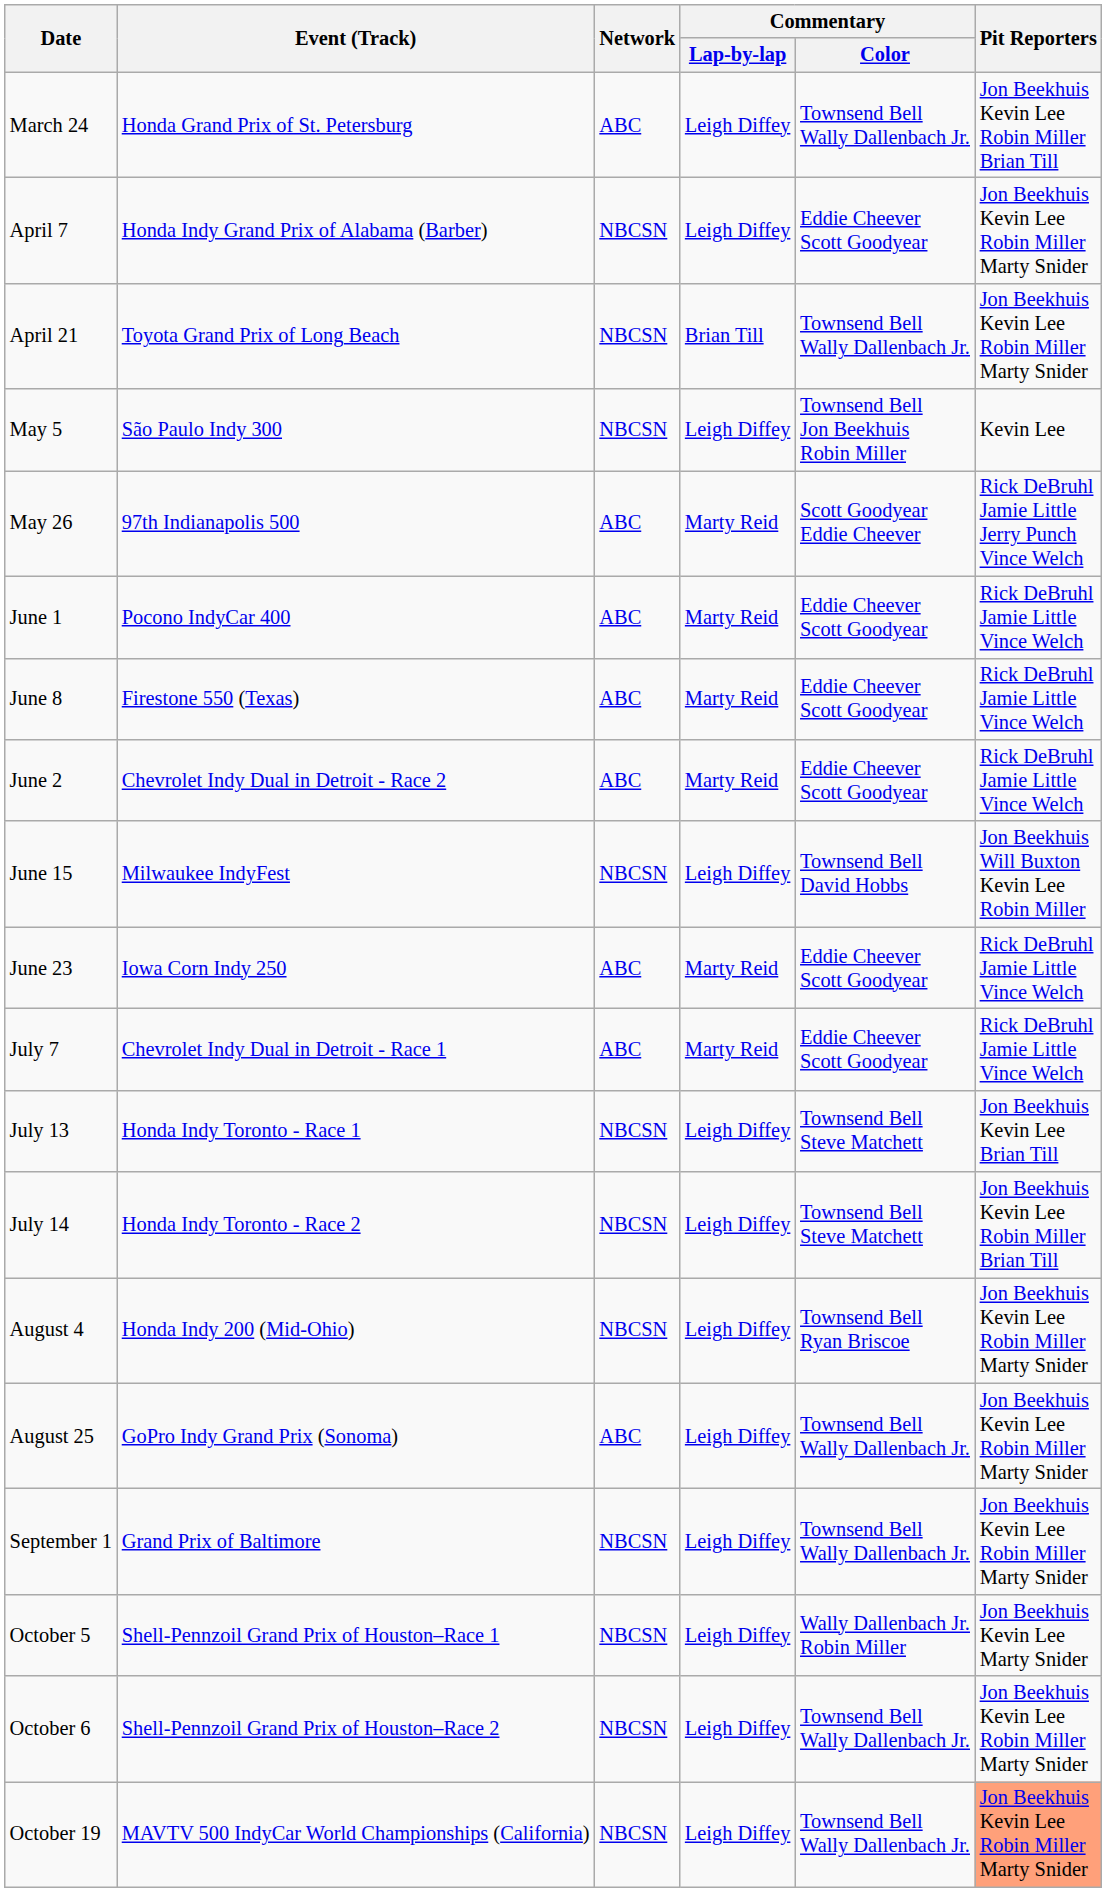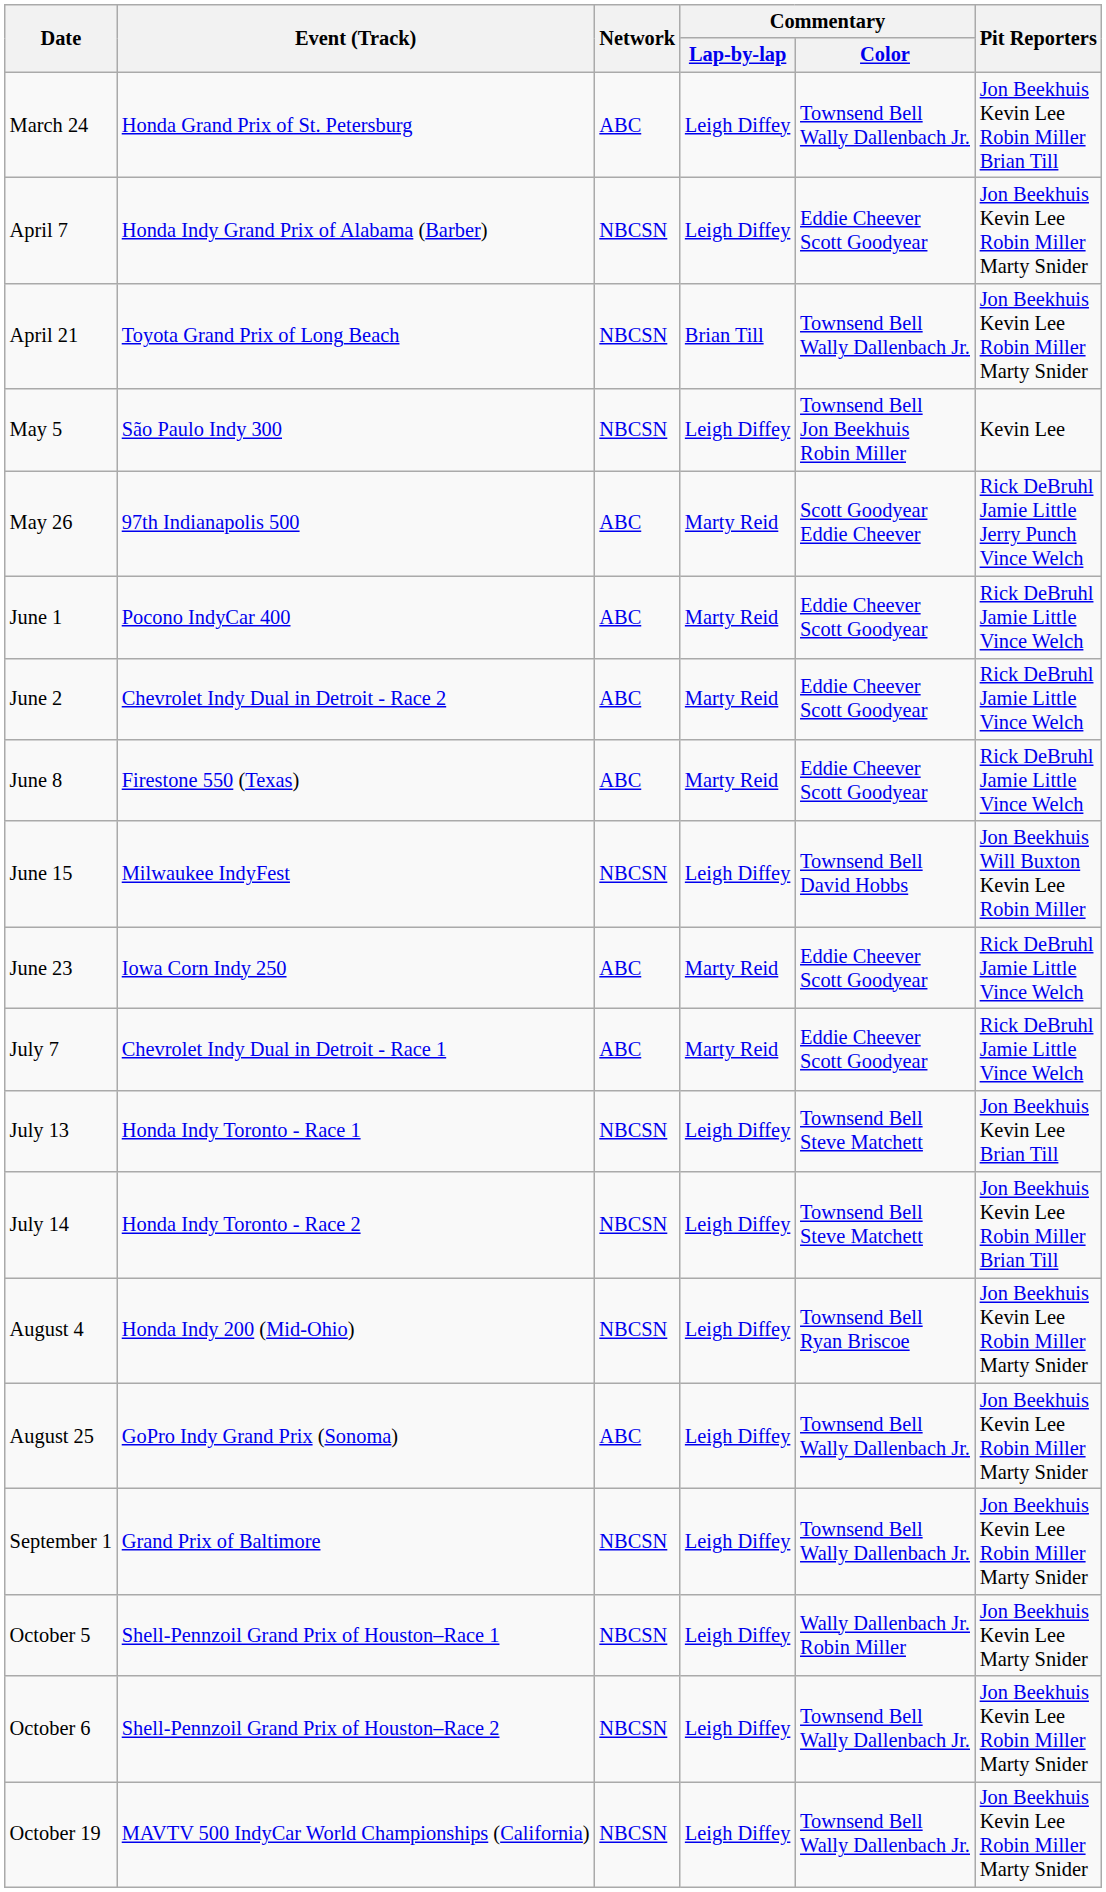 <table class="wikitable" style="font-size: 85%;">
 <tr>
 <th rowspan=2>Date</th>
 <th rowspan=2>Event (Track)</th>
 <th rowspan=2>Network<br></th>
 <th colspan=2>Commentary</th>
 <th rowspan=2>Pit Reporters</th>
 </tr>
 <tr>
 <th><a href='#'>Lap-by-lap</a></th>
 <th><a href='#'>Color</a></th>
 </tr>
 <tr>
 <td>March 24</td>
 <td><a href='#'>Honda Grand Prix of St. Petersburg</a></td>
 <td><a href='#'>ABC</a></td>
 <td><a href='#'>Leigh Diffey</a></td>
 <td><a href='#'>Townsend Bell</a><br><a href='#'>Wally Dallenbach Jr.</a></td>
 <td><a href='#'>Jon Beekhuis</a><br>Kevin Lee<br><a href='#'>Robin Miller</a><br><a href='#'>Brian Till</a></td>
 </tr>
 <tr>
 <td>April 7</td>
 <td><a href='#'>Honda Indy Grand Prix of Alabama</a> (<a href='#'>Barber</a>)</td>
 <td><a href='#'>NBCSN</a></td>
 <td><a href='#'>Leigh Diffey</a></td>
 <td><a href='#'>Eddie Cheever</a><br><a href='#'>Scott Goodyear</a></td>
 <td><a href='#'>Jon Beekhuis</a><br>Kevin Lee<br><a href='#'>Robin Miller</a><br>Marty Snider</td>
 </tr>
 <tr>
 <td>April 21</td>
 <td><a href='#'>Toyota Grand Prix of Long Beach</a></td>
 <td><a href='#'>NBCSN</a></td>
 <td><a href='#'>Brian Till</a></td>
 <td><a href='#'>Townsend Bell</a><br><a href='#'>Wally Dallenbach Jr.</a></td>
 <td><a href='#'>Jon Beekhuis</a><br>Kevin Lee<br><a href='#'>Robin Miller</a><br>Marty Snider</td>
 </tr>
 <tr>
 <td>May 5</td>
 <td><a href='#'>São Paulo Indy 300</a></td>
 <td><a href='#'>NBCSN</a></td>
 <td><a href='#'>Leigh Diffey</a></td>
 <td><a href='#'>Townsend Bell</a><br><a href='#'>Jon Beekhuis</a><br><a href='#'>Robin Miller</a></td>
 <td>Kevin Lee</td>
 </tr>
 <tr>
 <td>May 26</td>
 <td><a href='#'>97th Indianapolis 500</a></td>
 <td><a href='#'>ABC</a></td>
 <td><a href='#'>Marty Reid</a></td>
 <td><a href='#'>Scott Goodyear</a><br><a href='#'>Eddie Cheever</a></td>
 <td><a href='#'>Rick DeBruhl</a><br><a href='#'>Jamie Little</a><br><a href='#'>Jerry Punch</a><br><a href='#'>Vince Welch</a></td>
 </tr>
 <tr>
 <td>June 1</td>
 <td><a href='#'>Pocono IndyCar 400</a></td>
 <td><a href='#'>ABC</a></td>
 <td><a href='#'>Marty Reid</a></td>
 <td><a href='#'>Eddie Cheever</a><br><a href='#'>Scott Goodyear</a></td>
 <td><a href='#'>Rick DeBruhl</a><br><a href='#'>Jamie Little</a><br><a href='#'>Vince Welch</a></td>
 </tr>
 <tr>
-<td>June 8</td>
-<td><a href='#'>Firestone 550</a> (<a href='#'>Texas</a>)</td>
+<td>June 2</td>
+<td><a href='#'>Chevrolet Indy Dual in Detroit - Race 2</a></td>
 <td><a href='#'>ABC</a></td>
 <td><a href='#'>Marty Reid</a></td>
 <td><a href='#'>Eddie Cheever</a><br><a href='#'>Scott Goodyear</a></td>
 <td><a href='#'>Rick DeBruhl</a><br><a href='#'>Jamie Little</a><br><a href='#'>Vince Welch</a></td>
 </tr>
 <tr>
-<td>June 2</td>
-<td><a href='#'>Chevrolet Indy Dual in Detroit - Race 2</a></td>
+<td>June 8</td>
+<td><a href='#'>Firestone 550</a> (<a href='#'>Texas</a>)</td>
 <td><a href='#'>ABC</a></td>
 <td><a href='#'>Marty Reid</a></td>
 <td><a href='#'>Eddie Cheever</a><br><a href='#'>Scott Goodyear</a></td>
 <td><a href='#'>Rick DeBruhl</a><br><a href='#'>Jamie Little</a><br><a href='#'>Vince Welch</a></td>
 </tr>
 <tr>
 <td>June 15</td>
 <td><a href='#'>Milwaukee IndyFest</a></td>
 <td><a href='#'>NBCSN</a></td>
 <td><a href='#'>Leigh Diffey</a></td>
 <td><a href='#'>Townsend Bell</a><br><a href='#'>David Hobbs</a></td>
 <td><a href='#'>Jon Beekhuis</a><br><a href='#'>Will Buxton</a><br>Kevin Lee<br><a href='#'>Robin Miller</a></td>
 </tr>
 <tr>
 <td>June 23</td>
 <td><a href='#'>Iowa Corn Indy 250</a></td>
 <td><a href='#'>ABC</a></td>
 <td><a href='#'>Marty Reid</a></td>
 <td><a href='#'>Eddie Cheever</a><br><a href='#'>Scott Goodyear</a></td>
 <td><a href='#'>Rick DeBruhl</a><br><a href='#'>Jamie Little</a><br><a href='#'>Vince Welch</a></td>
 </tr>
 <tr>
 <td>July 7</td>
 <td><a href='#'>Chevrolet Indy Dual in Detroit - Race 1</a></td>
 <td><a href='#'>ABC</a></td>
 <td><a href='#'>Marty Reid</a></td>
 <td><a href='#'>Eddie Cheever</a><br><a href='#'>Scott Goodyear</a></td>
 <td><a href='#'>Rick DeBruhl</a><br><a href='#'>Jamie Little</a><br><a href='#'>Vince Welch</a></td>
 </tr>
 <tr>
 <td>July 13</td>
 <td><a href='#'>Honda Indy Toronto - Race 1</a></td>
 <td><a href='#'>NBCSN</a></td>
 <td><a href='#'>Leigh Diffey</a></td>
 <td><a href='#'>Townsend Bell</a><br><a href='#'>Steve Matchett</a></td>
 <td><a href='#'>Jon Beekhuis</a><br>Kevin Lee<br><a href='#'>Brian Till</a></td>
 </tr>
 <tr>
 <td>July 14</td>
 <td><a href='#'>Honda Indy Toronto - Race 2</a></td>
 <td><a href='#'>NBCSN</a></td>
 <td><a href='#'>Leigh Diffey</a></td>
 <td><a href='#'>Townsend Bell</a><br><a href='#'>Steve Matchett</a></td>
 <td><a href='#'>Jon Beekhuis</a><br>Kevin Lee<br><a href='#'>Robin Miller</a><br><a href='#'>Brian Till</a></td>
 </tr>
 <tr>
 <td>August 4</td>
 <td><a href='#'>Honda Indy 200</a> (<a href='#'>Mid-Ohio</a>)</td>
 <td><a href='#'>NBCSN</a></td>
 <td><a href='#'>Leigh Diffey</a></td>
 <td><a href='#'>Townsend Bell</a><br><a href='#'>Ryan Briscoe</a></td>
 <td><a href='#'>Jon Beekhuis</a><br>Kevin Lee<br><a href='#'>Robin Miller</a><br>Marty Snider</td>
 </tr>
 <tr>
 <td>August 25</td>
 <td><a href='#'>GoPro Indy Grand Prix</a> (<a href='#'>Sonoma</a>)</td>
 <td><a href='#'>ABC</a></td>
 <td><a href='#'>Leigh Diffey</a></td>
 <td><a href='#'>Townsend Bell</a><br><a href='#'>Wally Dallenbach Jr.</a></td>
 <td><a href='#'>Jon Beekhuis</a><br>Kevin Lee<br><a href='#'>Robin Miller</a><br>Marty Snider</td>
 </tr>
 <tr>
 <td>September 1</td>
 <td><a href='#'>Grand Prix of Baltimore</a></td>
 <td><a href='#'>NBCSN</a></td>
 <td><a href='#'>Leigh Diffey</a></td>
 <td><a href='#'>Townsend Bell</a><br><a href='#'>Wally Dallenbach Jr.</a></td>
 <td><a href='#'>Jon Beekhuis</a><br>Kevin Lee<br><a href='#'>Robin Miller</a><br>Marty Snider</td>
 </tr>
 <tr>
 <td>October 5</td>
 <td><a href='#'>Shell-Pennzoil Grand Prix of Houston–Race 1</a></td>
 <td><a href='#'>NBCSN</a></td>
 <td><a href='#'>Leigh Diffey</a></td>
 <td><a href='#'>Wally Dallenbach Jr.</a><br><a href='#'>Robin Miller</a></td>
 <td><a href='#'>Jon Beekhuis</a><br>Kevin Lee<br>Marty Snider</td>
 </tr>
 <tr>
 <td>October 6</td>
 <td><a href='#'>Shell-Pennzoil Grand Prix of Houston–Race 2</a></td>
 <td><a href='#'>NBCSN</a></td>
 <td><a href='#'>Leigh Diffey</a></td>
 <td><a href='#'>Townsend Bell</a><br><a href='#'>Wally Dallenbach Jr.</a></td>
 <td><a href='#'>Jon Beekhuis</a><br>Kevin Lee<br><a href='#'>Robin Miller</a><br>Marty Snider</td>
 </tr>
 <tr>
 <td>October 19</td>
 <td><a href='#'>MAVTV 500 IndyCar World Championships</a> (<a href='#'>California</a>)</td>
 <td><a href='#'>NBCSN</a></td>
 <td><a href='#'>Leigh Diffey</a></td>
 <td><a href='#'>Townsend Bell</a><br><a href='#'>Wally Dallenbach Jr.</a></td>
-<td style="background: lightsalmon;"><a href='#'>Jon Beekhuis</a><br>Kevin Lee<br><a href='#'>Robin Miller</a><br>Marty Snider</td>
+<td><a href='#'>Jon Beekhuis</a><br>Kevin Lee<br><a href='#'>Robin Miller</a><br>Marty Snider</td>
 </tr>
 </table>
